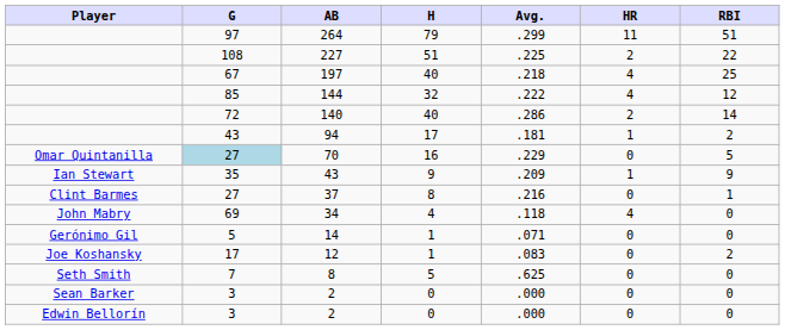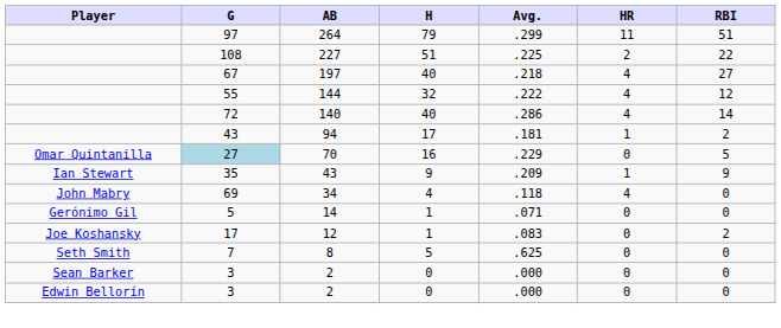 <table class="wikitable sortable">
 <tr>
 <th style="background:#ddf; width:16%;">Player</th>
 <th style="background:#ddf; width:9%;">G</th>
 <th style="background:#ddf; width:9%;">AB</th>
 <th style="background:#ddf; width:9%;">H</th>
 <th style="background:#ddf; width:9%;">Avg.</th>
 <th style="background:#ddf; width:9%;">HR</th>
 <th style="background:#ddf; width:9%;">RBI</th>
 </tr>
 <tr style="text-align:center;">
 <td></td>
 <td>97</td>
 <td>264</td>
 <td>79</td>
 <td>.299</td>
 <td>11</td>
 <td>51</td>
 </tr>
 <tr style="text-align:center;">
 <td></td>
 <td>108</td>
 <td>227</td>
 <td>51</td>
 <td>.225</td>
 <td>2</td>
 <td>22</td>
 </tr>
 <tr style="text-align:center;">
 <td></td>
 <td>67</td>
 <td>197</td>
 <td>40</td>
 <td>.218</td>
 <td>4</td>
-<td>25</td>
+<td>27</td>
 </tr>
 <tr style="text-align:center;">
 <td></td>
-<td>85</td>
+<td>55</td>
 <td>144</td>
 <td>32</td>
 <td>.222</td>
 <td>4</td>
 <td>12</td>
 </tr>
 <tr style="text-align:center;">
 <td></td>
 <td>72</td>
 <td>140</td>
 <td>40</td>
 <td>.286</td>
-<td>2</td>
+<td>4</td>
 <td>14</td>
 </tr>
 <tr style="text-align:center;">
 <td></td>
 <td>43</td>
 <td>94</td>
 <td>17</td>
 <td>.181</td>
 <td>1</td>
 <td>2</td>
 </tr>
 <tr align=center>
 <td><a href='#'>Omar Quintanilla</a></td>
 <td style="background: lightblue;">27</td>
 <td>70</td>
 <td>16</td>
 <td>.229</td>
 <td>0</td>
 <td>5</td>
 </tr>
 <tr align=center>
 <td><a href='#'>Ian Stewart</a></td>
 <td>35</td>
 <td>43</td>
 <td>9</td>
 <td>.209</td>
 <td>1</td>
 <td>9</td>
-</tr>
-<tr align=center>
-<td><a href='#'>Clint Barmes</a></td>
-<td>27</td>
-<td>37</td>
-<td>8</td>
-<td>.216</td>
-<td>0</td>
-<td>1</td>
 </tr>
 <tr align=center>
 <td><a href='#'>John Mabry</a></td>
 <td>69</td>
 <td>34</td>
 <td>4</td>
 <td>.118</td>
 <td>4</td>
 <td>0</td>
 </tr>
 <tr align=center>
 <td><a href='#'>Gerónimo Gil</a></td>
 <td>5</td>
 <td>14</td>
 <td>1</td>
 <td>.071</td>
 <td>0</td>
 <td>0</td>
 </tr>
 <tr align=center>
 <td><a href='#'>Joe Koshansky</a></td>
 <td>17</td>
 <td>12</td>
 <td>1</td>
 <td>.083</td>
 <td>0</td>
 <td>2</td>
 </tr>
 <tr align=center>
 <td><a href='#'>Seth Smith</a></td>
 <td>7</td>
 <td>8</td>
 <td>5</td>
 <td>.625</td>
 <td>0</td>
 <td>0</td>
 </tr>
 <tr align=center>
 <td><a href='#'>Sean Barker</a></td>
 <td>3</td>
 <td>2</td>
 <td>0</td>
 <td>.000</td>
 <td>0</td>
 <td>0</td>
 </tr>
 <tr align=center>
 <td><a href='#'>Edwin Bellorín</a></td>
 <td>3</td>
 <td>2</td>
 <td>0</td>
 <td>.000</td>
 <td>0</td>
 <td>0</td>
 </tr>
 </table>
